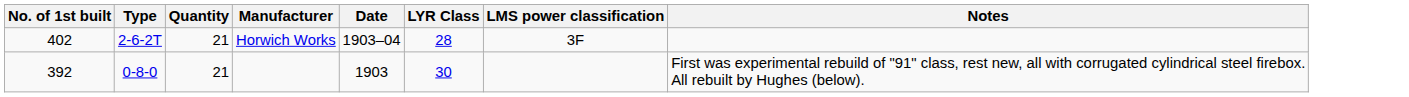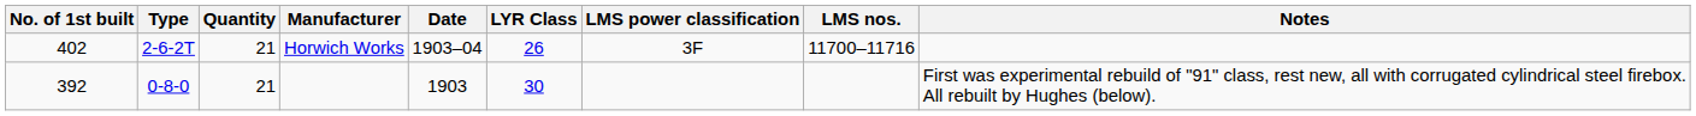 <table class="wikitable" style=text-align:center>
 <tr>
 <th>No. of 1st built</th>
 <th>Type</th>
 <th>Quantity</th>
 <th>Manufacturer</th>
 <th>Date</th>
 <th>LYR Class</th>
 <th>LMS power classification</th>
+<th>LMS nos.</th>
 <th>Notes</th>
 </tr>
 <tr>
 <td>402</td>
 <td><a href='#'>2-6-2T</a></td>
 <td align=right>21</td>
 <td><a href='#'>Horwich Works</a></td>
 <td>1903–04</td>
-<td><a href='#'>28</a></td>
+<td><a href='#'>26</a></td>
 <td>3F</td>
+<td>11700–11716</td>
 <td align=left></td>
 </tr>
 <tr>
 <td>392</td>
 <td><a href='#'>0-8-0</a></td>
 <td align=right>21</td>
 <td></td>
 <td>1903</td>
 <td><a href='#'>30</a></td>
 <td></td>
+<td></td>
 <td align=left>First was experimental rebuild of "91" class, rest new, all with corrugated cylindrical steel firebox.<br>All rebuilt by Hughes (below).</td>
 </tr>
 </table>
